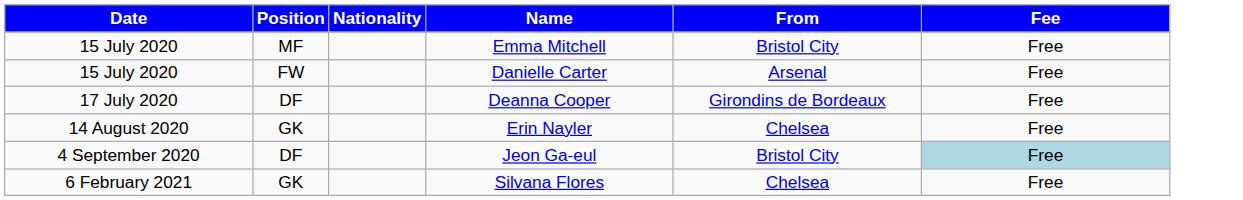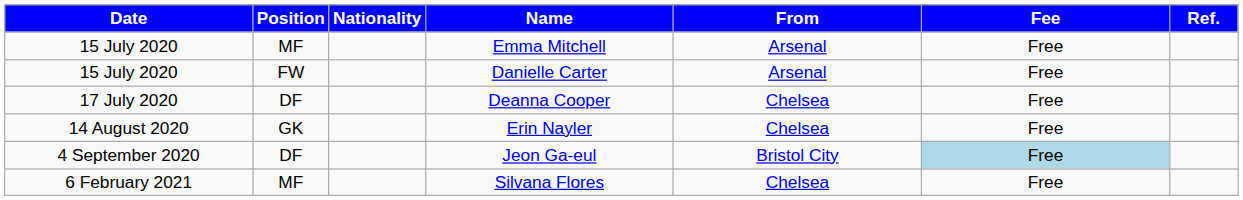 <table class="wikitable" style="text-align:center; font-size:90%; ">
 <tr>
 <th style="background:#00f; color:white; width:200px;">Date</th>
 <th style="background:#00f; color:white; width:50px;">Position</th>
 <th style="background:#00f; color:white; width:50px;">Nationality</th>
 <th style="background:#00f; color:white; width:200px;">Name</th>
 <th style="background:#00f; color:white; width:200px;">From</th>
 <th style="background:#00f; color:white; width:200px;">Fee</th>
+<th style="background:#00f; color:white; width:50px;">Ref.</th>
 </tr>
 <tr>
 <td>15 July 2020</td>
 <td>MF</td>
 <td></td>
 <td><a href='#'>Emma Mitchell</a></td>
-<td><a href='#'>Bristol City</a></td>
+<td><a href='#'>Arsenal</a></td>
 <td>Free</td>
+<td></td>
 </tr>
 <tr>
 <td>15 July 2020</td>
 <td>FW</td>
 <td></td>
 <td><a href='#'>Danielle Carter</a></td>
 <td><a href='#'>Arsenal</a></td>
 <td>Free</td>
+<td></td>
 </tr>
 <tr>
 <td>17 July 2020</td>
 <td>DF</td>
 <td></td>
 <td><a href='#'>Deanna Cooper</a></td>
-<td><a href='#'>Girondins de Bordeaux</a></td>
+<td><a href='#'>Chelsea</a></td>
 <td>Free</td>
+<td></td>
 </tr>
 <tr>
 <td>14 August 2020</td>
 <td>GK</td>
 <td></td>
 <td><a href='#'>Erin Nayler</a></td>
 <td><a href='#'>Chelsea</a></td>
 <td>Free</td>
+<td></td>
 </tr>
 <tr>
 <td>4 September 2020</td>
 <td>DF</td>
 <td></td>
 <td><a href='#'>Jeon Ga-eul</a></td>
 <td><a href='#'>Bristol City</a></td>
 <td style="background: lightblue;">Free</td>
+<td></td>
 </tr>
 <tr>
 <td>6 February 2021</td>
-<td>GK</td>
+<td>MF</td>
 <td></td>
 <td><a href='#'>Silvana Flores</a></td>
 <td><a href='#'>Chelsea</a></td>
 <td>Free</td>
+<td></td>
 </tr>
 </table>
